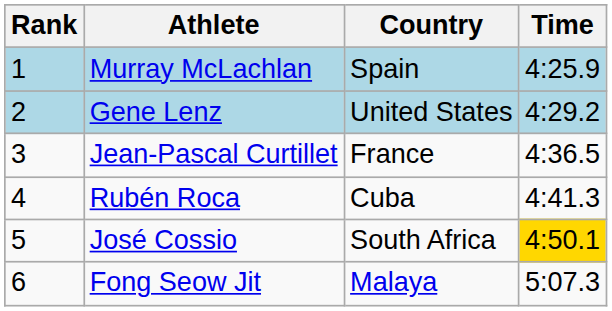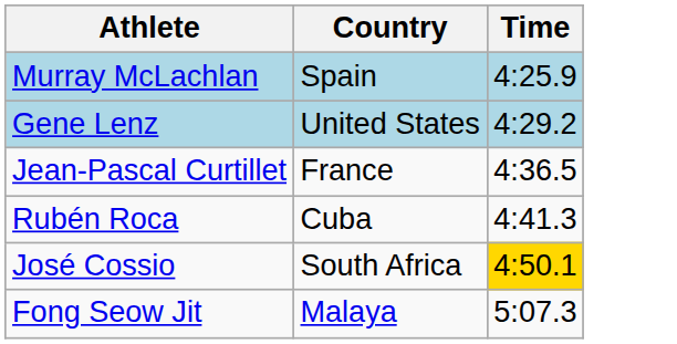 <table class="wikitable">
 <tr>
-<th>Rank</th>
 <th>Athlete</th>
 <th>Country</th>
 <th>Time</th>
 </tr>
 <tr bgcolor=lightblue>
-<td>1</td>
 <td><a href='#'>Murray McLachlan</a></td>
 <td>Spain</td>
 <td>4:25.9</td>
 </tr>
 <tr bgcolor=lightblue>
-<td>2</td>
 <td><a href='#'>Gene Lenz</a></td>
 <td>United States</td>
 <td>4:29.2</td>
 </tr>
 <tr>
-<td>3</td>
 <td><a href='#'>Jean-Pascal Curtillet</a></td>
 <td>France</td>
 <td>4:36.5</td>
 </tr>
 <tr>
-<td>4</td>
 <td><a href='#'>Rubén Roca</a></td>
 <td>Cuba</td>
 <td>4:41.3</td>
 </tr>
 <tr>
-<td>5</td>
 <td><a href='#'>José Cossio</a></td>
 <td>South Africa</td>
 <td style="background: gold;">4:50.1</td>
 </tr>
 <tr>
-<td>6</td>
 <td><a href='#'>Fong Seow Jit</a></td>
 <td><a href='#'>Malaya</a></td>
 <td>5:07.3</td>
 </tr>
 </table>
